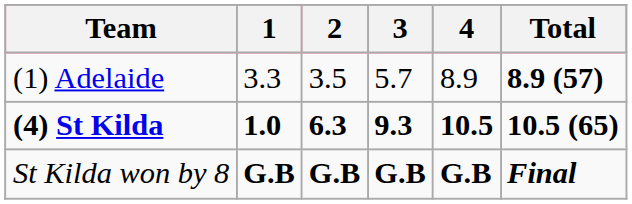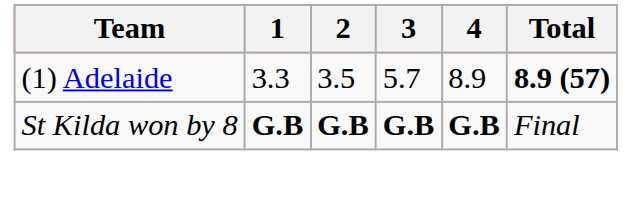 <table class="wikitable" style="margin:1em auto;">
 <tr bgcolor="#FF0033">
 <th>Team</th>
 <th>1</th>
 <th>2</th>
 <th>3</th>
 <th>4</th>
 <th>Total</th>
 </tr>
 <tr>
 <td>(1) <a href='#'>Adelaide</a></td>
 <td>3.3</td>
 <td>3.5</td>
 <td>5.7</td>
 <td>8.9</td>
 <td><strong>8.9 (57)</strong></td>
 </tr>
 <tr>
-<td><strong>(4) <a href='#'>St Kilda</a></strong></td>
-<td><strong>1.0</strong></td>
-<td><strong>6.3</strong></td>
-<td><strong>9.3</strong></td>
-<td><strong>10.5</strong></td>
-<td><strong>10.5 (65)</strong></td>
-</tr>
-<tr>
 <td><em>St Kilda won by 8</em></td>
 <td><strong>G.B</strong></td>
 <td><strong>G.B</strong></td>
 <td><strong>G.B</strong></td>
 <td><strong>G.B</strong></td>
-<td><strong><em>Final</em></strong></td>
+<td><em>Final</em></td>
 </tr>
 </table>
